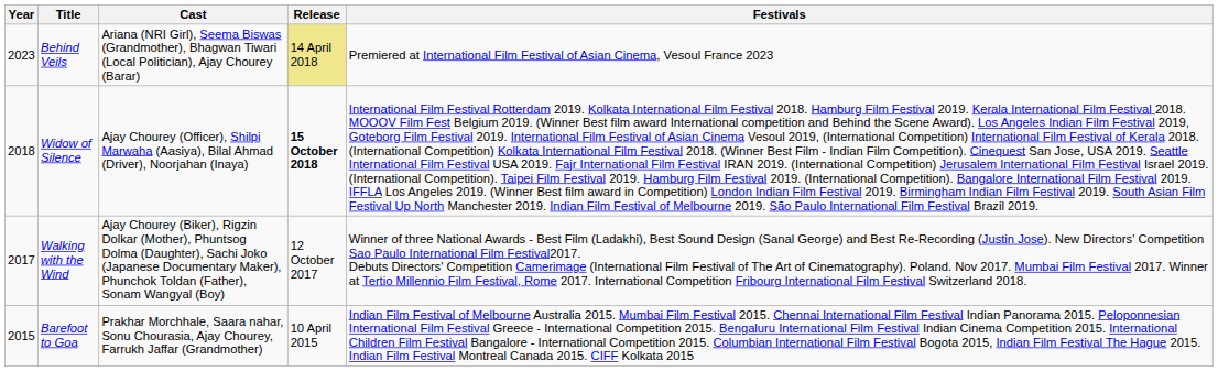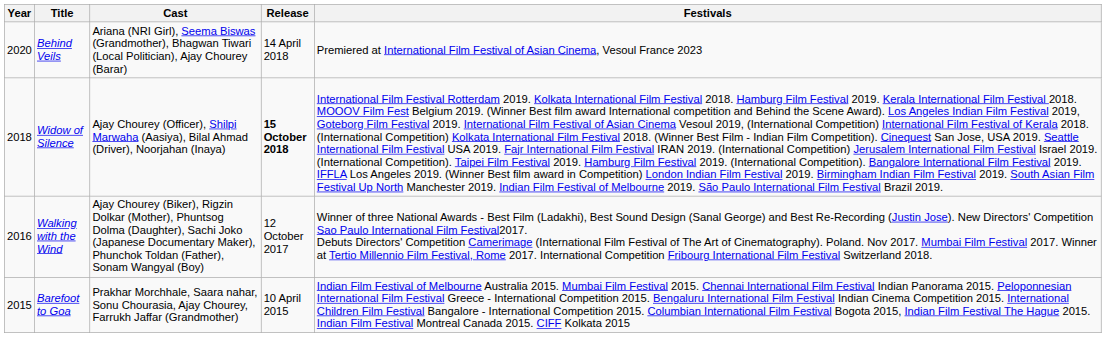 <table class="wikitable">
 <tr>
 <th>Year</th>
 <th>Title</th>
 <th>Cast</th>
 <th>Release</th>
 <th>Festivals</th>
 </tr>
 <tr>
-<td>2023</td>
+<td>2020</td>
 <td><em><a href='#'>Behind Veils</a></em></td>
 <td>Ariana (NRI Girl), <a href='#'>Seema Biswas</a> (Grandmother), Bhagwan Tiwari (Local Politician), Ajay Chourey (Barar)</td>
-<td style="background: khaki;">14 April 2018</td>
+<td>14 April 2018</td>
 <td>Premiered at <a href='#'>International Film Festival of Asian Cinema</a>, Vesoul France 2023</td>
 </tr>
 <tr>
 <td>2018</td>
 <td><em><a href='#'>Widow of Silence</a></em></td>
 <td>Ajay Chourey (Officer), <a href='#'>Shilpi Marwaha</a> (Aasiya), Bilal Ahmad (Driver), Noorjahan (Inaya)</td>
 <td><strong>15 October 2018</strong></td>
 <td><br><a href='#'>International Film Festival Rotterdam</a> 2019. <a href='#'>Kolkata International Film Festival</a> 2018. <a href='#'>Hamburg Film Festival</a> 2019. <a href='#'>Kerala International Film Festival </a> 2018. <a href='#'>MOOOV Film Fest</a> Belgium 2019. (Winner Best film award International competition and Behind the Scene Award). <a href='#'>Los Angeles Indian Film Festival</a> 2019, <a href='#'>Goteborg Film Festival</a> 2019. <a href='#'>International Film Festival of Asian Cinema</a> Vesoul 2019, (International Competition) <a href='#'>International Film Festival of Kerala</a> 2018. (International Competition) <a href='#'>Kolkata International Film Festival</a> 2018. (Winner Best Film - Indian Film Competition). <a href='#'>Cinequest</a> San Jose, USA 2019. <a href='#'>Seattle International Film Festival</a> USA 2019. <a href='#'>Fajr International Film Festival</a> IRAN 2019. (International Competition) <a href='#'>Jerusalem International Film Festival</a> Israel 2019. (International Competition). <a href='#'>Taipei Film Festival</a> 2019.  <a href='#'>Hamburg Film Festival</a> 2019. (International Competition). <a href='#'>Bangalore International Film Festival</a> 2019.  <a href='#'>IFFLA</a> Los Angeles 2019. (Winner Best film award in Competition) <a href='#'>London Indian Film Festival</a> 2019. <a href='#'>Birmingham Indian Film Festival</a> 2019. <a href='#'>South Asian Film Festival Up North</a> Manchester 2019. <a href='#'>Indian Film Festival of Melbourne</a> 2019.  <a href='#'>São Paulo International Film Festival</a> Brazil 2019.</td>
 </tr>
 <tr>
-<td>2017</td>
+<td>2016</td>
 <td><em><a href='#'>Walking with the Wind</a></em></td>
 <td>Ajay Chourey (Biker), Rigzin Dolkar (Mother), Phuntsog Dolma (Daughter), Sachi Joko	(Japanese Documentary Maker), Phunchok Toldan (Father), Sonam Wangyal (Boy)</td>
 <td>12 October 2017</td>
 <td>Winner of three National Awards - Best Film (Ladakhi), Best Sound Design (Sanal George) and Best Re-Recording (<a href='#'>Justin Jose</a>). New Directors' Competition <a href='#'>Sao Paulo International Film Festival</a>2017.<br>Debuts Directors' Competition <a href='#'>Camerimage</a> (International Film Festival of The Art of Cinematography). Poland.  Nov 2017.  <a href='#'>Mumbai Film Festival</a> 2017. Winner at <a href='#'>Tertio Millennio Film Festival, Rome</a> 2017. International Competition <a href='#'>Fribourg International Film Festival</a> Switzerland 2018.</td>
 </tr>
 <tr>
 <td>2015</td>
 <td><em><a href='#'>Barefoot to Goa</a></em></td>
 <td>Prakhar Morchhale, Saara nahar, Sonu Chourasia, Ajay Chourey, Farrukh Jaffar (Grandmother)</td>
 <td>10 April 2015</td>
 <td><a href='#'>Indian Film Festival of Melbourne</a> Australia 2015. <a href='#'>Mumbai Film Festival</a> 2015. <a href='#'>Chennai International Film Festival</a> Indian Panorama 2015. <a href='#'>Peloponnesian International Film Festival</a> Greece - International Competition 2015. <a href='#'>Bengaluru International Film Festival</a>  Indian Cinema Competition 2015. <a href='#'>International Children Film Festival</a> Bangalore - International Competition 2015. <a href='#'>Columbian International Film Festival</a> Bogota 2015,  <a href='#'>Indian Film Festival The Hague</a> 2015. <a href='#'>Indian Film Festival</a> Montreal Canada 2015. <a href='#'>CIFF</a> Kolkata 2015</td>
 </tr>
 </table>
